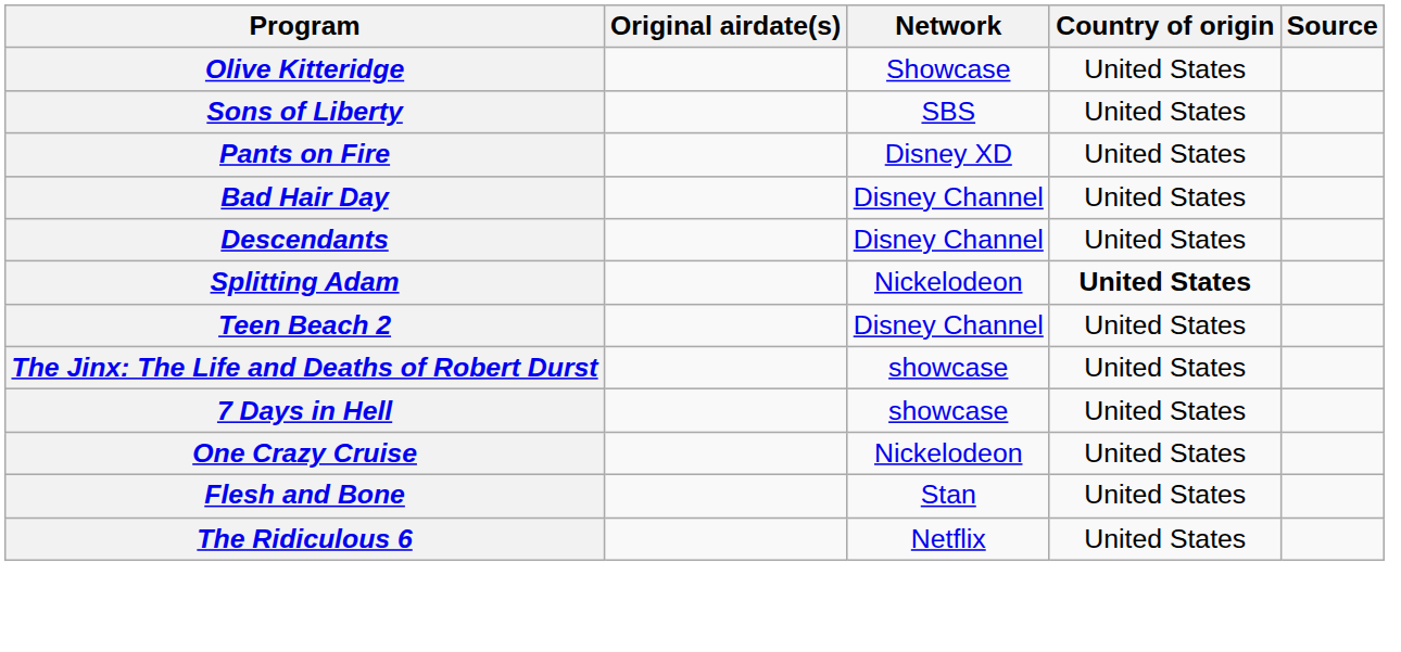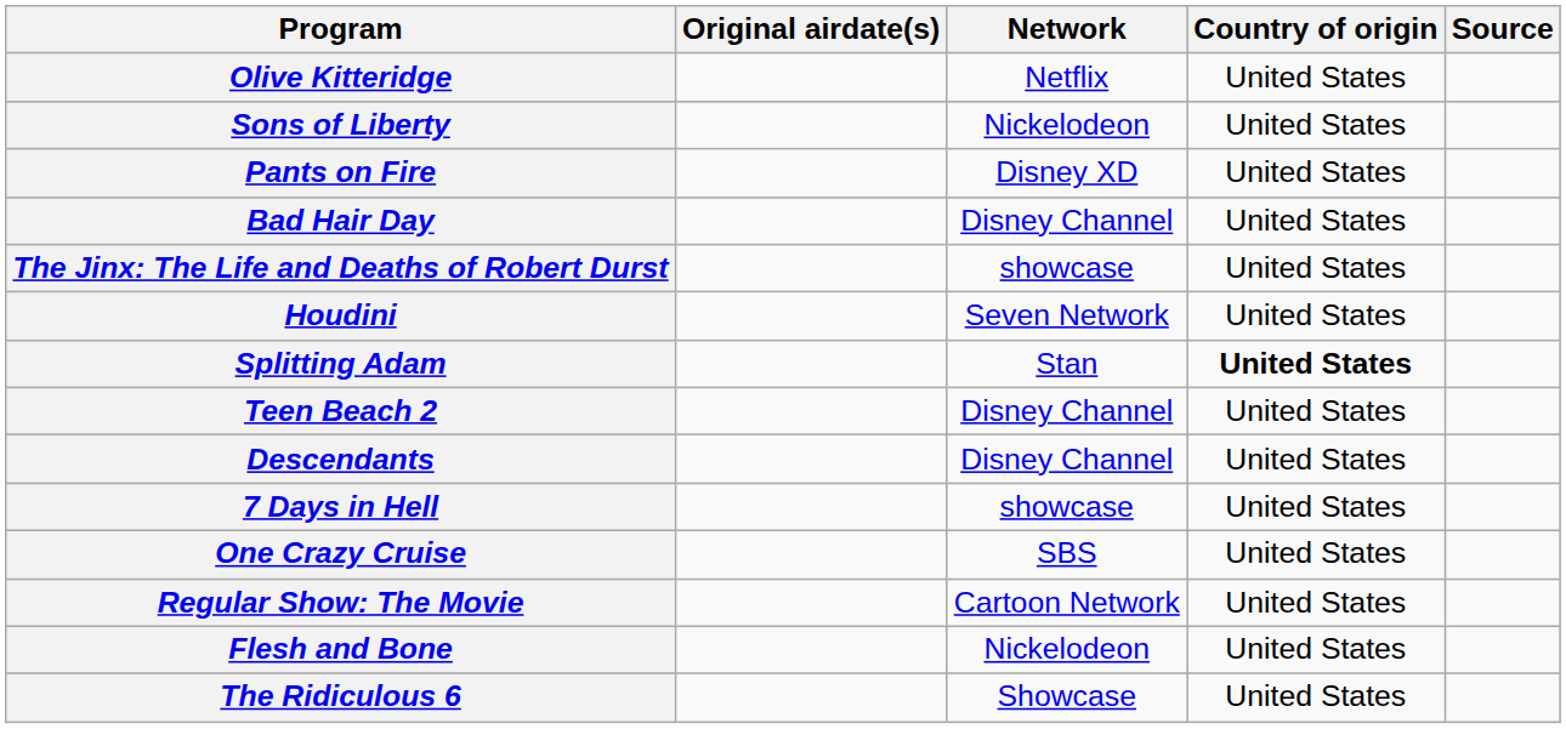 <table class="wikitable plainrowheaders sortable" style="text-align:center">
 <tr>
 <th scope="col">Program</th>
 <th scope="col">Original airdate(s)</th>
 <th scope="col">Network</th>
 <th scope="col">Country of origin</th>
 <th scope="col" class="unsortable">Source</th>
 </tr>
 <tr>
 <th scope="row"><em><a href='#'>Olive Kitteridge</a></em></th>
 <td></td>
-<td><a href='#'>Showcase</a></td>
+<td><a href='#'>Netflix</a></td>
 <td>United States</td>
 <td></td>
 </tr>
 <tr>
 <th scope="row"><em><a href='#'>Sons of Liberty</a></em></th>
 <td></td>
-<td><a href='#'>SBS</a></td>
+<td><a href='#'>Nickelodeon</a></td>
 <td>United States</td>
 <td></td>
 </tr>
 <tr>
 <th scope="row"><em><a href='#'>Pants on Fire</a></em></th>
 <td></td>
 <td><a href='#'>Disney XD</a></td>
 <td>United States</td>
 <td></td>
 </tr>
 <tr>
 <th scope="row"><em><a href='#'>Bad Hair Day</a></em></th>
 <td></td>
 <td><a href='#'>Disney Channel</a></td>
 <td>United States</td>
 <td></td>
 </tr>
 <tr>
-<th scope="row"><em><a href='#'>Descendants</a></em></th>
+<th scope="row"><em><a href='#'>The Jinx: The Life and Deaths of Robert Durst</a></em></th>
 <td></td>
-<td><a href='#'>Disney Channel</a></td>
+<td><a href='#'>showcase</a></td>
+<td>United States</td>
+<td></td>
+</tr>
+<tr>
+<th scope="row"><em><a href='#'>Houdini</a></em></th>
+<td></td>
+<td><a href='#'>Seven Network</a></td>
 <td>United States</td>
 <td></td>
 </tr>
 <tr>
 <th scope="row"><em><a href='#'>Splitting Adam</a></em></th>
 <td></td>
-<td><a href='#'>Nickelodeon</a></td>
+<td><a href='#'>Stan</a></td>
 <td><strong>United States</strong></td>
 <td></td>
 </tr>
 <tr>
 <th scope="row"><em><a href='#'>Teen Beach 2</a></em></th>
 <td></td>
 <td><a href='#'>Disney Channel</a></td>
 <td>United States</td>
 <td></td>
 </tr>
 <tr>
-<th scope="row"><em><a href='#'>The Jinx: The Life and Deaths of Robert Durst</a></em></th>
+<th scope="row"><em><a href='#'>Descendants</a></em></th>
 <td></td>
-<td><a href='#'>showcase</a></td>
+<td><a href='#'>Disney Channel</a></td>
 <td>United States</td>
 <td></td>
 </tr>
 <tr>
 <th scope="row"><em><a href='#'>7 Days in Hell</a></em></th>
 <td></td>
 <td><a href='#'>showcase</a></td>
 <td>United States</td>
 <td></td>
 </tr>
 <tr>
 <th scope="row"><em><a href='#'>One Crazy Cruise</a></em></th>
 <td></td>
-<td><a href='#'>Nickelodeon</a></td>
+<td><a href='#'>SBS</a></td>
+<td>United States</td>
+<td></td>
+</tr>
+<tr>
+<th scope="row"><em><a href='#'>Regular Show: The Movie</a></em></th>
+<td></td>
+<td><a href='#'>Cartoon Network</a></td>
 <td>United States</td>
 <td></td>
 </tr>
 <tr>
 <th scope="row"><em><a href='#'>Flesh and Bone</a></em></th>
 <td></td>
-<td><a href='#'>Stan</a></td>
+<td><a href='#'>Nickelodeon</a></td>
 <td>United States</td>
 <td></td>
 </tr>
 <tr>
 <th scope="row"><em><a href='#'>The Ridiculous 6</a></em></th>
 <td></td>
-<td><a href='#'>Netflix</a></td>
+<td><a href='#'>Showcase</a></td>
 <td>United States</td>
 <td></td>
 </tr>
 </table>
